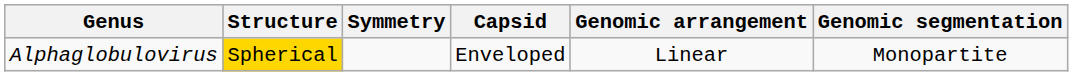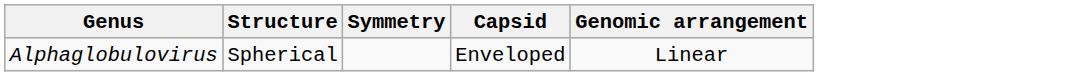 <table class="wikitable sortable" style="text-align:center">
 <tr>
 <th>Genus</th>
 <th>Structure</th>
 <th>Symmetry</th>
 <th>Capsid</th>
 <th>Genomic arrangement</th>
-<th>Genomic segmentation</th>
 </tr>
 <tr>
 <td><em>Alphaglobulovirus</em></td>
-<td style="background: gold;">Spherical</td>
+<td>Spherical</td>
 <td></td>
 <td>Enveloped</td>
 <td>Linear</td>
-<td>Monopartite</td>
 </tr>
 </table>
